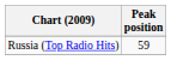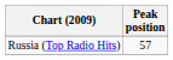 <table class="wikitable sortable">
 <tr>
 <th>Chart (2009)</th>
 <th>Peak<br>position</th>
 </tr>
 <tr>
 </tr>
 <tr>
 </tr>
 <tr>
 </tr>
 <tr>
 </tr>
 <tr>
 </tr>
 <tr>
 </tr>
 <tr>
 </tr>
 <tr>
 </tr>
 <tr>
 </tr>
 <tr>
 <td>Russia (<a href='#'>Top Radio Hits</a>)</td>
-<td style="text-align:center;">59</td>
+<td style="text-align:center;">57</td>
 </tr>
 <tr>
 </tr>
 <tr>
 </tr>
 <tr>
 </tr>
 <tr>
 </tr>
 </table>
